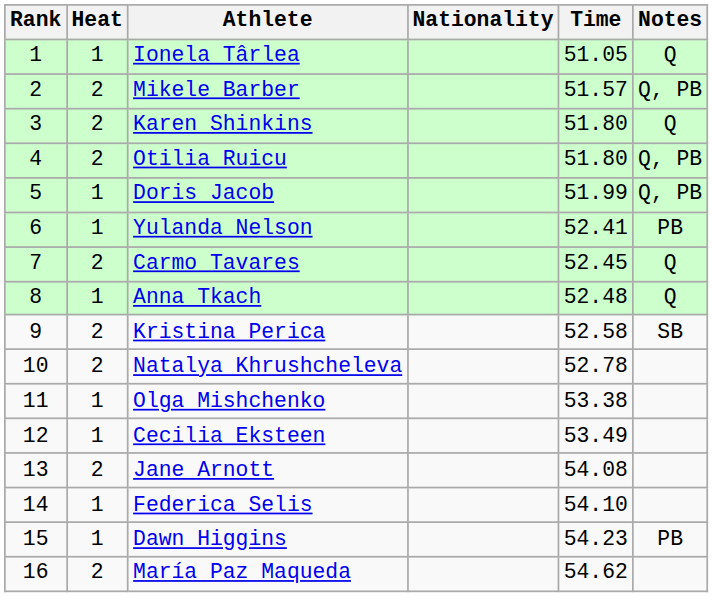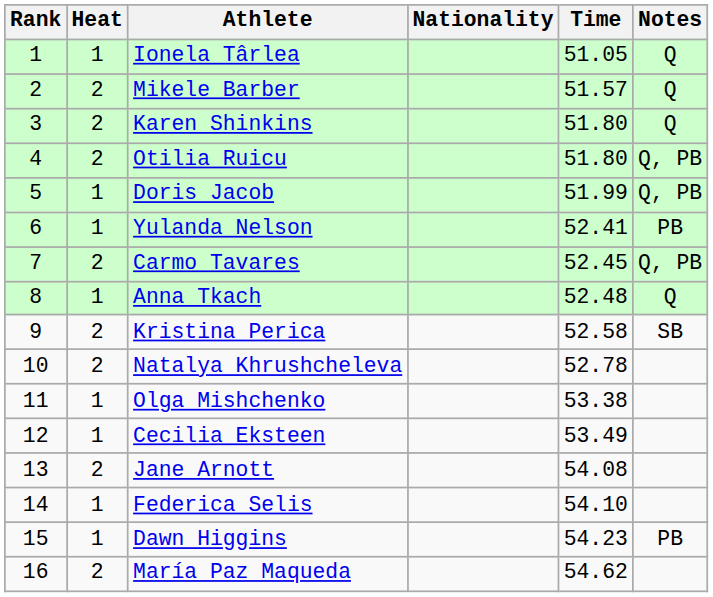 <table class="wikitable sortable" style="text-align:center;font-size:95%">
 <tr>
 <th>Rank</th>
 <th>Heat</th>
 <th>Athlete</th>
 <th>Nationality</th>
 <th>Time</th>
 <th>Notes</th>
 </tr>
 <tr bgcolor=ccffcc>
 <td>1</td>
 <td>1</td>
 <td align="left"><a href='#'>Ionela Târlea</a></td>
 <td align=left></td>
 <td>51.05</td>
 <td>Q</td>
 </tr>
 <tr bgcolor=ccffcc>
 <td>2</td>
 <td>2</td>
 <td align="left"><a href='#'>Mikele Barber</a></td>
 <td align=left></td>
 <td>51.57</td>
-<td>Q, PB</td>
+<td>Q</td>
 </tr>
 <tr bgcolor=ccffcc>
 <td>3</td>
 <td>2</td>
 <td align="left"><a href='#'>Karen Shinkins</a></td>
 <td align=left></td>
 <td>51.80</td>
 <td>Q</td>
 </tr>
 <tr bgcolor=ccffcc>
 <td>4</td>
 <td>2</td>
 <td align="left"><a href='#'>Otilia Ruicu</a></td>
 <td align=left></td>
 <td>51.80</td>
 <td>Q, PB</td>
 </tr>
 <tr bgcolor=ccffcc>
 <td>5</td>
 <td>1</td>
 <td align="left"><a href='#'>Doris Jacob</a></td>
 <td align=left></td>
 <td>51.99</td>
 <td>Q, PB</td>
 </tr>
 <tr bgcolor=ccffcc>
 <td>6</td>
 <td>1</td>
 <td align="left"><a href='#'>Yulanda Nelson</a></td>
 <td align=left></td>
 <td>52.41</td>
 <td>PB</td>
 </tr>
 <tr bgcolor=ccffcc>
 <td>7</td>
 <td>2</td>
 <td align="left"><a href='#'>Carmo Tavares</a></td>
 <td align=left></td>
 <td>52.45</td>
-<td>Q</td>
+<td>Q, PB</td>
 </tr>
 <tr bgcolor=ccffcc>
 <td>8</td>
 <td>1</td>
 <td align="left"><a href='#'>Anna Tkach</a></td>
 <td align=left></td>
 <td>52.48</td>
 <td>Q</td>
 </tr>
 <tr>
 <td>9</td>
 <td>2</td>
 <td align="left"><a href='#'>Kristina Perica</a></td>
 <td align=left></td>
 <td>52.58</td>
 <td>SB</td>
 </tr>
 <tr>
 <td>10</td>
 <td>2</td>
 <td align="left"><a href='#'>Natalya Khrushcheleva</a></td>
 <td align=left></td>
 <td>52.78</td>
 <td></td>
 </tr>
 <tr>
 <td>11</td>
 <td>1</td>
 <td align="left"><a href='#'>Olga Mishchenko</a></td>
 <td align=left></td>
 <td>53.38</td>
 <td></td>
 </tr>
 <tr>
 <td>12</td>
 <td>1</td>
 <td align="left"><a href='#'>Cecilia Eksteen</a></td>
 <td align=left></td>
 <td>53.49</td>
 <td></td>
 </tr>
 <tr>
 <td>13</td>
 <td>2</td>
 <td align="left"><a href='#'>Jane Arnott</a></td>
 <td align=left></td>
 <td>54.08</td>
 <td></td>
 </tr>
 <tr>
 <td>14</td>
 <td>1</td>
 <td align="left"><a href='#'>Federica Selis</a></td>
 <td align=left></td>
 <td>54.10</td>
 <td></td>
 </tr>
 <tr>
 <td>15</td>
 <td>1</td>
 <td align="left"><a href='#'>Dawn Higgins</a></td>
 <td align=left></td>
 <td>54.23</td>
 <td>PB</td>
 </tr>
 <tr>
 <td>16</td>
 <td>2</td>
 <td align="left"><a href='#'>María Paz Maqueda</a></td>
 <td align=left></td>
 <td>54.62</td>
 <td></td>
 </tr>
 </table>
